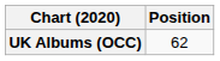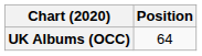 <table class="wikitable plainrowheaders" style="text-align:center">
 <tr>
 <th scope="col">Chart (2020)</th>
 <th scope="col">Position</th>
 </tr>
 <tr>
 <th scope="row">UK Albums (OCC)</th>
-<td>62</td>
+<td>64</td>
 </tr>
 </table>
